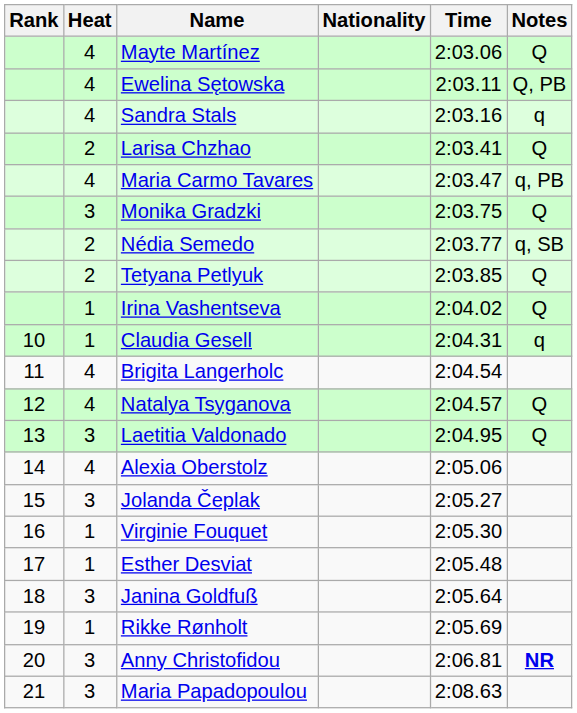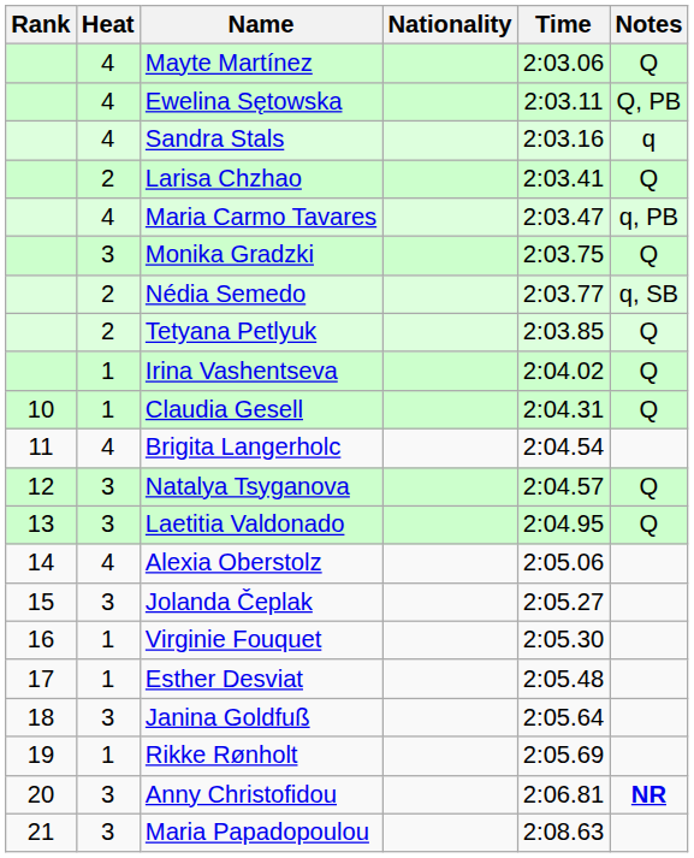 <table class="wikitable sortable" style="text-align:center">
 <tr>
 <th>Rank</th>
 <th>Heat</th>
 <th>Name</th>
 <th>Nationality</th>
 <th>Time</th>
 <th>Notes</th>
 </tr>
 <tr bgcolor=ccffcc>
 <td></td>
 <td>4</td>
 <td align="left"><a href='#'>Mayte Martínez</a></td>
 <td align=left></td>
 <td>2:03.06</td>
 <td>Q</td>
 </tr>
 <tr bgcolor=ccffcc>
 <td></td>
 <td>4</td>
 <td align="left"><a href='#'>Ewelina Sętowska</a></td>
 <td align=left></td>
 <td>2:03.11</td>
 <td>Q, PB</td>
 </tr>
 <tr bgcolor=ddffdd>
 <td></td>
 <td>4</td>
 <td align="left"><a href='#'>Sandra Stals</a></td>
 <td align=left></td>
 <td>2:03.16</td>
 <td>q</td>
 </tr>
 <tr bgcolor=ccffcc>
 <td></td>
 <td>2</td>
 <td align="left"><a href='#'>Larisa Chzhao</a></td>
 <td align=left></td>
 <td>2:03.41</td>
 <td>Q</td>
 </tr>
 <tr bgcolor=ddffdd>
 <td></td>
 <td>4</td>
 <td align="left"><a href='#'>Maria Carmo Tavares</a></td>
 <td align=left></td>
 <td>2:03.47</td>
 <td>q, PB</td>
 </tr>
 <tr bgcolor=ccffcc>
 <td></td>
 <td>3</td>
 <td align="left"><a href='#'>Monika Gradzki</a></td>
 <td align=left></td>
 <td>2:03.75</td>
 <td>Q</td>
 </tr>
 <tr bgcolor=ddffdd>
 <td></td>
 <td>2</td>
 <td align="left"><a href='#'>Nédia Semedo</a></td>
 <td align=left></td>
 <td>2:03.77</td>
 <td>q, SB</td>
 </tr>
 <tr bgcolor=ddffdd>
 <td></td>
 <td>2</td>
 <td align="left"><a href='#'>Tetyana Petlyuk</a></td>
 <td align=left></td>
 <td>2:03.85</td>
 <td>Q</td>
 </tr>
 <tr bgcolor=ccffcc>
 <td></td>
 <td>1</td>
 <td align="left"><a href='#'>Irina Vashentseva</a></td>
 <td align=left></td>
 <td>2:04.02</td>
 <td>Q</td>
 </tr>
 <tr bgcolor=ccffcc>
 <td>10</td>
 <td>1</td>
 <td align="left"><a href='#'>Claudia Gesell</a></td>
 <td align=left></td>
 <td>2:04.31</td>
-<td>q</td>
+<td>Q</td>
 </tr>
 <tr>
 <td>11</td>
 <td>4</td>
 <td align="left"><a href='#'>Brigita Langerholc</a></td>
 <td align=left></td>
 <td>2:04.54</td>
 <td></td>
 </tr>
 <tr bgcolor=ccffcc>
 <td>12</td>
-<td>4</td>
+<td>3</td>
 <td align="left"><a href='#'>Natalya Tsyganova</a></td>
 <td align=left></td>
 <td>2:04.57</td>
 <td>Q</td>
 </tr>
 <tr bgcolor=ccffcc>
 <td>13</td>
 <td>3</td>
 <td align="left"><a href='#'>Laetitia Valdonado</a></td>
 <td align=left></td>
 <td>2:04.95</td>
 <td>Q</td>
 </tr>
 <tr>
 <td>14</td>
 <td>4</td>
 <td align="left"><a href='#'>Alexia Oberstolz</a></td>
 <td align=left></td>
 <td>2:05.06</td>
 <td></td>
 </tr>
 <tr>
 <td>15</td>
 <td>3</td>
 <td align="left"><a href='#'>Jolanda Čeplak</a></td>
 <td align=left></td>
 <td>2:05.27</td>
 <td></td>
 </tr>
 <tr>
 <td>16</td>
 <td>1</td>
 <td align="left"><a href='#'>Virginie Fouquet</a></td>
 <td align=left></td>
 <td>2:05.30</td>
 <td></td>
 </tr>
 <tr>
 <td>17</td>
 <td>1</td>
 <td align="left"><a href='#'>Esther Desviat</a></td>
 <td align=left></td>
 <td>2:05.48</td>
 <td></td>
 </tr>
 <tr>
 <td>18</td>
 <td>3</td>
 <td align="left"><a href='#'>Janina Goldfuß</a></td>
 <td align=left></td>
 <td>2:05.64</td>
 <td></td>
 </tr>
 <tr>
 <td>19</td>
 <td>1</td>
 <td align="left"><a href='#'>Rikke Rønholt</a></td>
 <td align=left></td>
 <td>2:05.69</td>
 <td></td>
 </tr>
 <tr>
 <td>20</td>
 <td>3</td>
 <td align="left"><a href='#'>Anny Christofidou</a></td>
 <td align=left></td>
 <td>2:06.81</td>
 <td><strong><a href='#'>NR</a></strong></td>
 </tr>
 <tr>
 <td>21</td>
 <td>3</td>
 <td align="left"><a href='#'>Maria Papadopoulou</a></td>
 <td align=left></td>
 <td>2:08.63</td>
 <td></td>
 </tr>
 </table>
